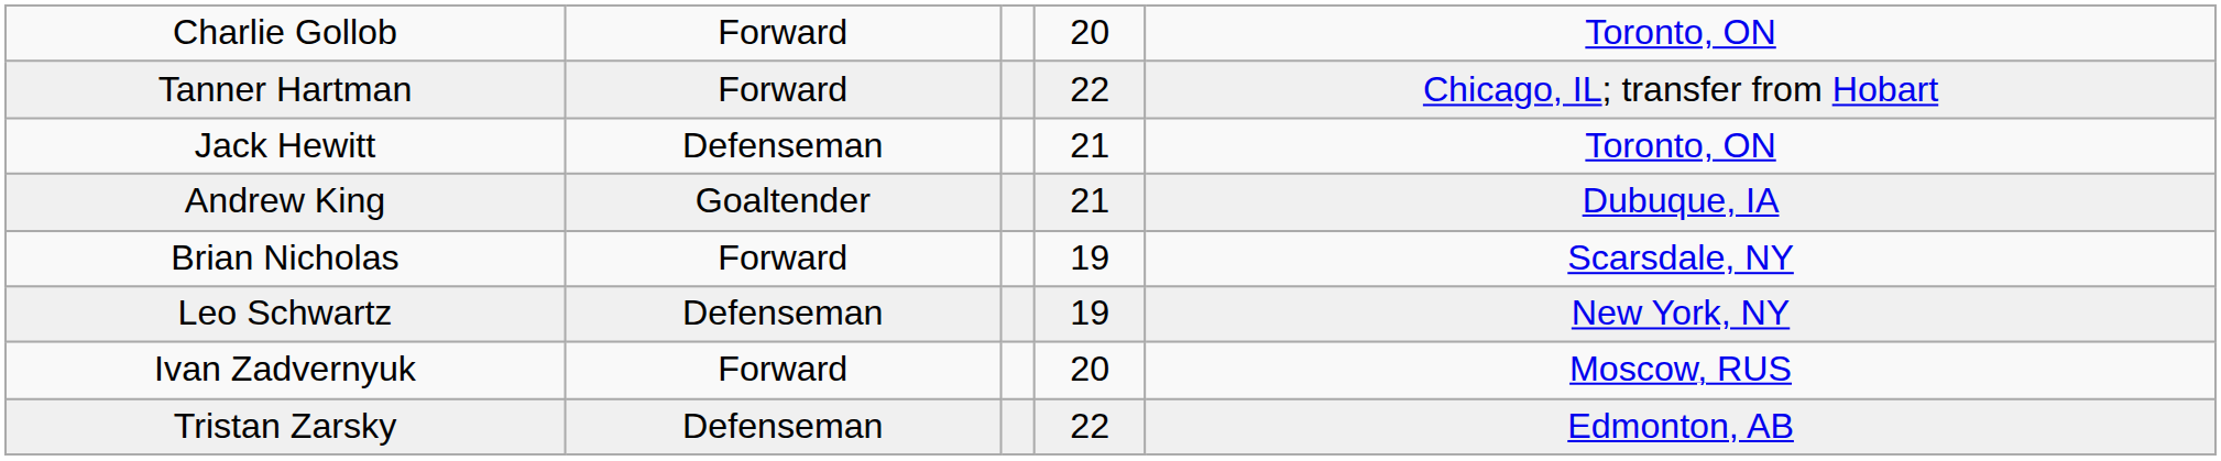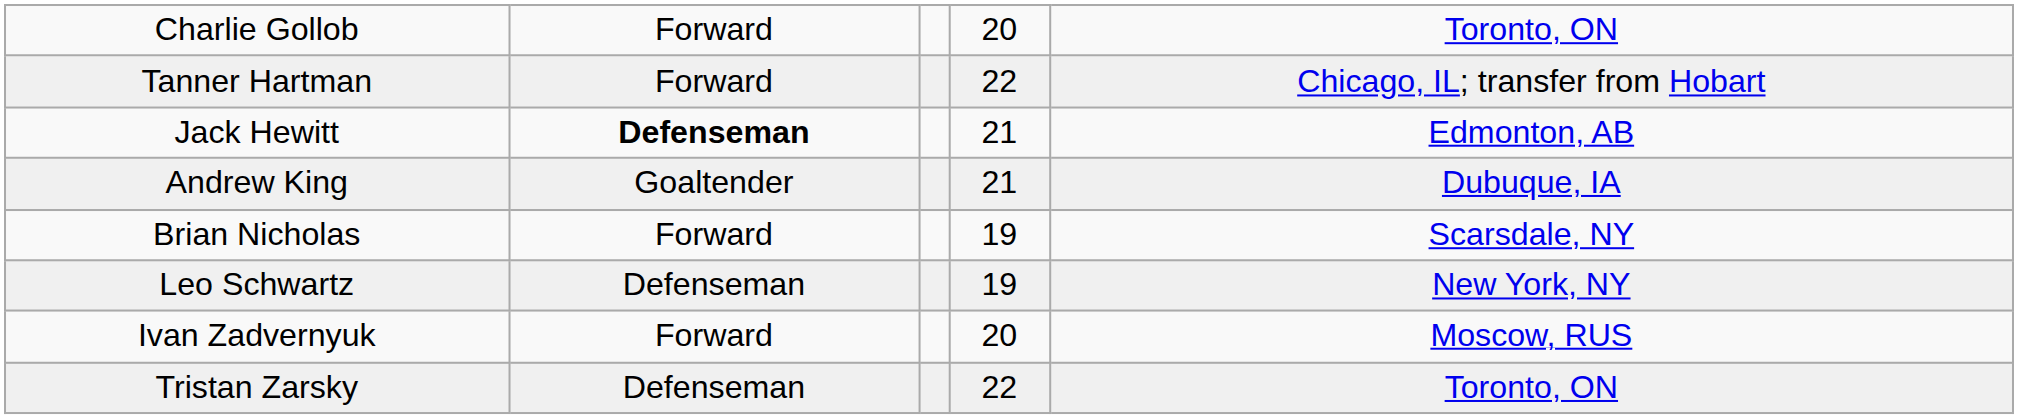 <table class="wikitable" width=1000>
 <tr align="center" bgcolor="">
 <td>Charlie Gollob</td>
 <td>Forward</td>
 <td></td>
 <td>20</td>
 <td><a href='#'>Toronto, ON</a></td>
 </tr>
 <tr align="center" bgcolor="f0f0f0">
 <td>Tanner Hartman</td>
 <td>Forward</td>
 <td></td>
 <td>22</td>
 <td><a href='#'>Chicago, IL</a>; transfer from <a href='#'>Hobart</a></td>
 </tr>
 <tr align="center" bgcolor="">
 <td>Jack Hewitt</td>
-<td>Defenseman</td>
+<td><strong>Defenseman</strong></td>
 <td></td>
 <td>21</td>
-<td><a href='#'>Toronto, ON</a></td>
+<td><a href='#'>Edmonton, AB</a></td>
 </tr>
 <tr align="center" bgcolor="f0f0f0">
 <td>Andrew King</td>
 <td>Goaltender</td>
 <td></td>
 <td>21</td>
 <td><a href='#'>Dubuque, IA</a></td>
 </tr>
 <tr align="center" bgcolor="">
 <td>Brian Nicholas</td>
 <td>Forward</td>
 <td></td>
 <td>19</td>
 <td><a href='#'>Scarsdale, NY</a></td>
 </tr>
 <tr align="center" bgcolor="f0f0f0">
 <td>Leo Schwartz</td>
 <td>Defenseman</td>
 <td></td>
 <td>19</td>
 <td><a href='#'>New York, NY</a></td>
 </tr>
 <tr align="center" bgcolor="">
 <td>Ivan Zadvernyuk</td>
 <td>Forward</td>
 <td></td>
 <td>20</td>
 <td><a href='#'>Moscow, RUS</a></td>
 </tr>
 <tr align="center" bgcolor="f0f0f0">
 <td>Tristan Zarsky</td>
 <td>Defenseman</td>
 <td></td>
 <td>22</td>
-<td><a href='#'>Edmonton, AB</a></td>
+<td><a href='#'>Toronto, ON</a></td>
 </tr>
 </table>
